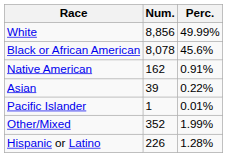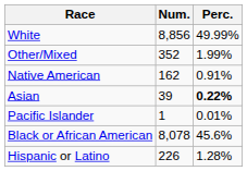 <table class="wikitable">
 <tr>
 <th>Race</th>
 <th>Num.</th>
 <th>Perc.</th>
 </tr>
 <tr>
 <td><a href='#'>White</a></td>
 <td>8,856</td>
 <td>49.99%</td>
 </tr>
 <tr>
-<td><a href='#'>Black or African American</a></td>
-<td>8,078</td>
-<td>45.6%</td>
+<td><a href='#'>Other/Mixed</a></td>
+<td>352</td>
+<td>1.99%</td>
 </tr>
 <tr>
 <td><a href='#'>Native American</a></td>
 <td>162</td>
 <td>0.91%</td>
 </tr>
 <tr>
 <td><a href='#'>Asian</a></td>
 <td>39</td>
-<td>0.22%</td>
+<td><strong>0.22%</strong></td>
 </tr>
 <tr>
 <td><a href='#'>Pacific Islander</a></td>
 <td>1</td>
 <td>0.01%</td>
 </tr>
 <tr>
-<td><a href='#'>Other/Mixed</a></td>
-<td>352</td>
-<td>1.99%</td>
+<td><a href='#'>Black or African American</a></td>
+<td>8,078</td>
+<td>45.6%</td>
 </tr>
 <tr>
 <td><a href='#'>Hispanic</a> or <a href='#'>Latino</a></td>
 <td>226</td>
 <td>1.28%</td>
 </tr>
 </table>
